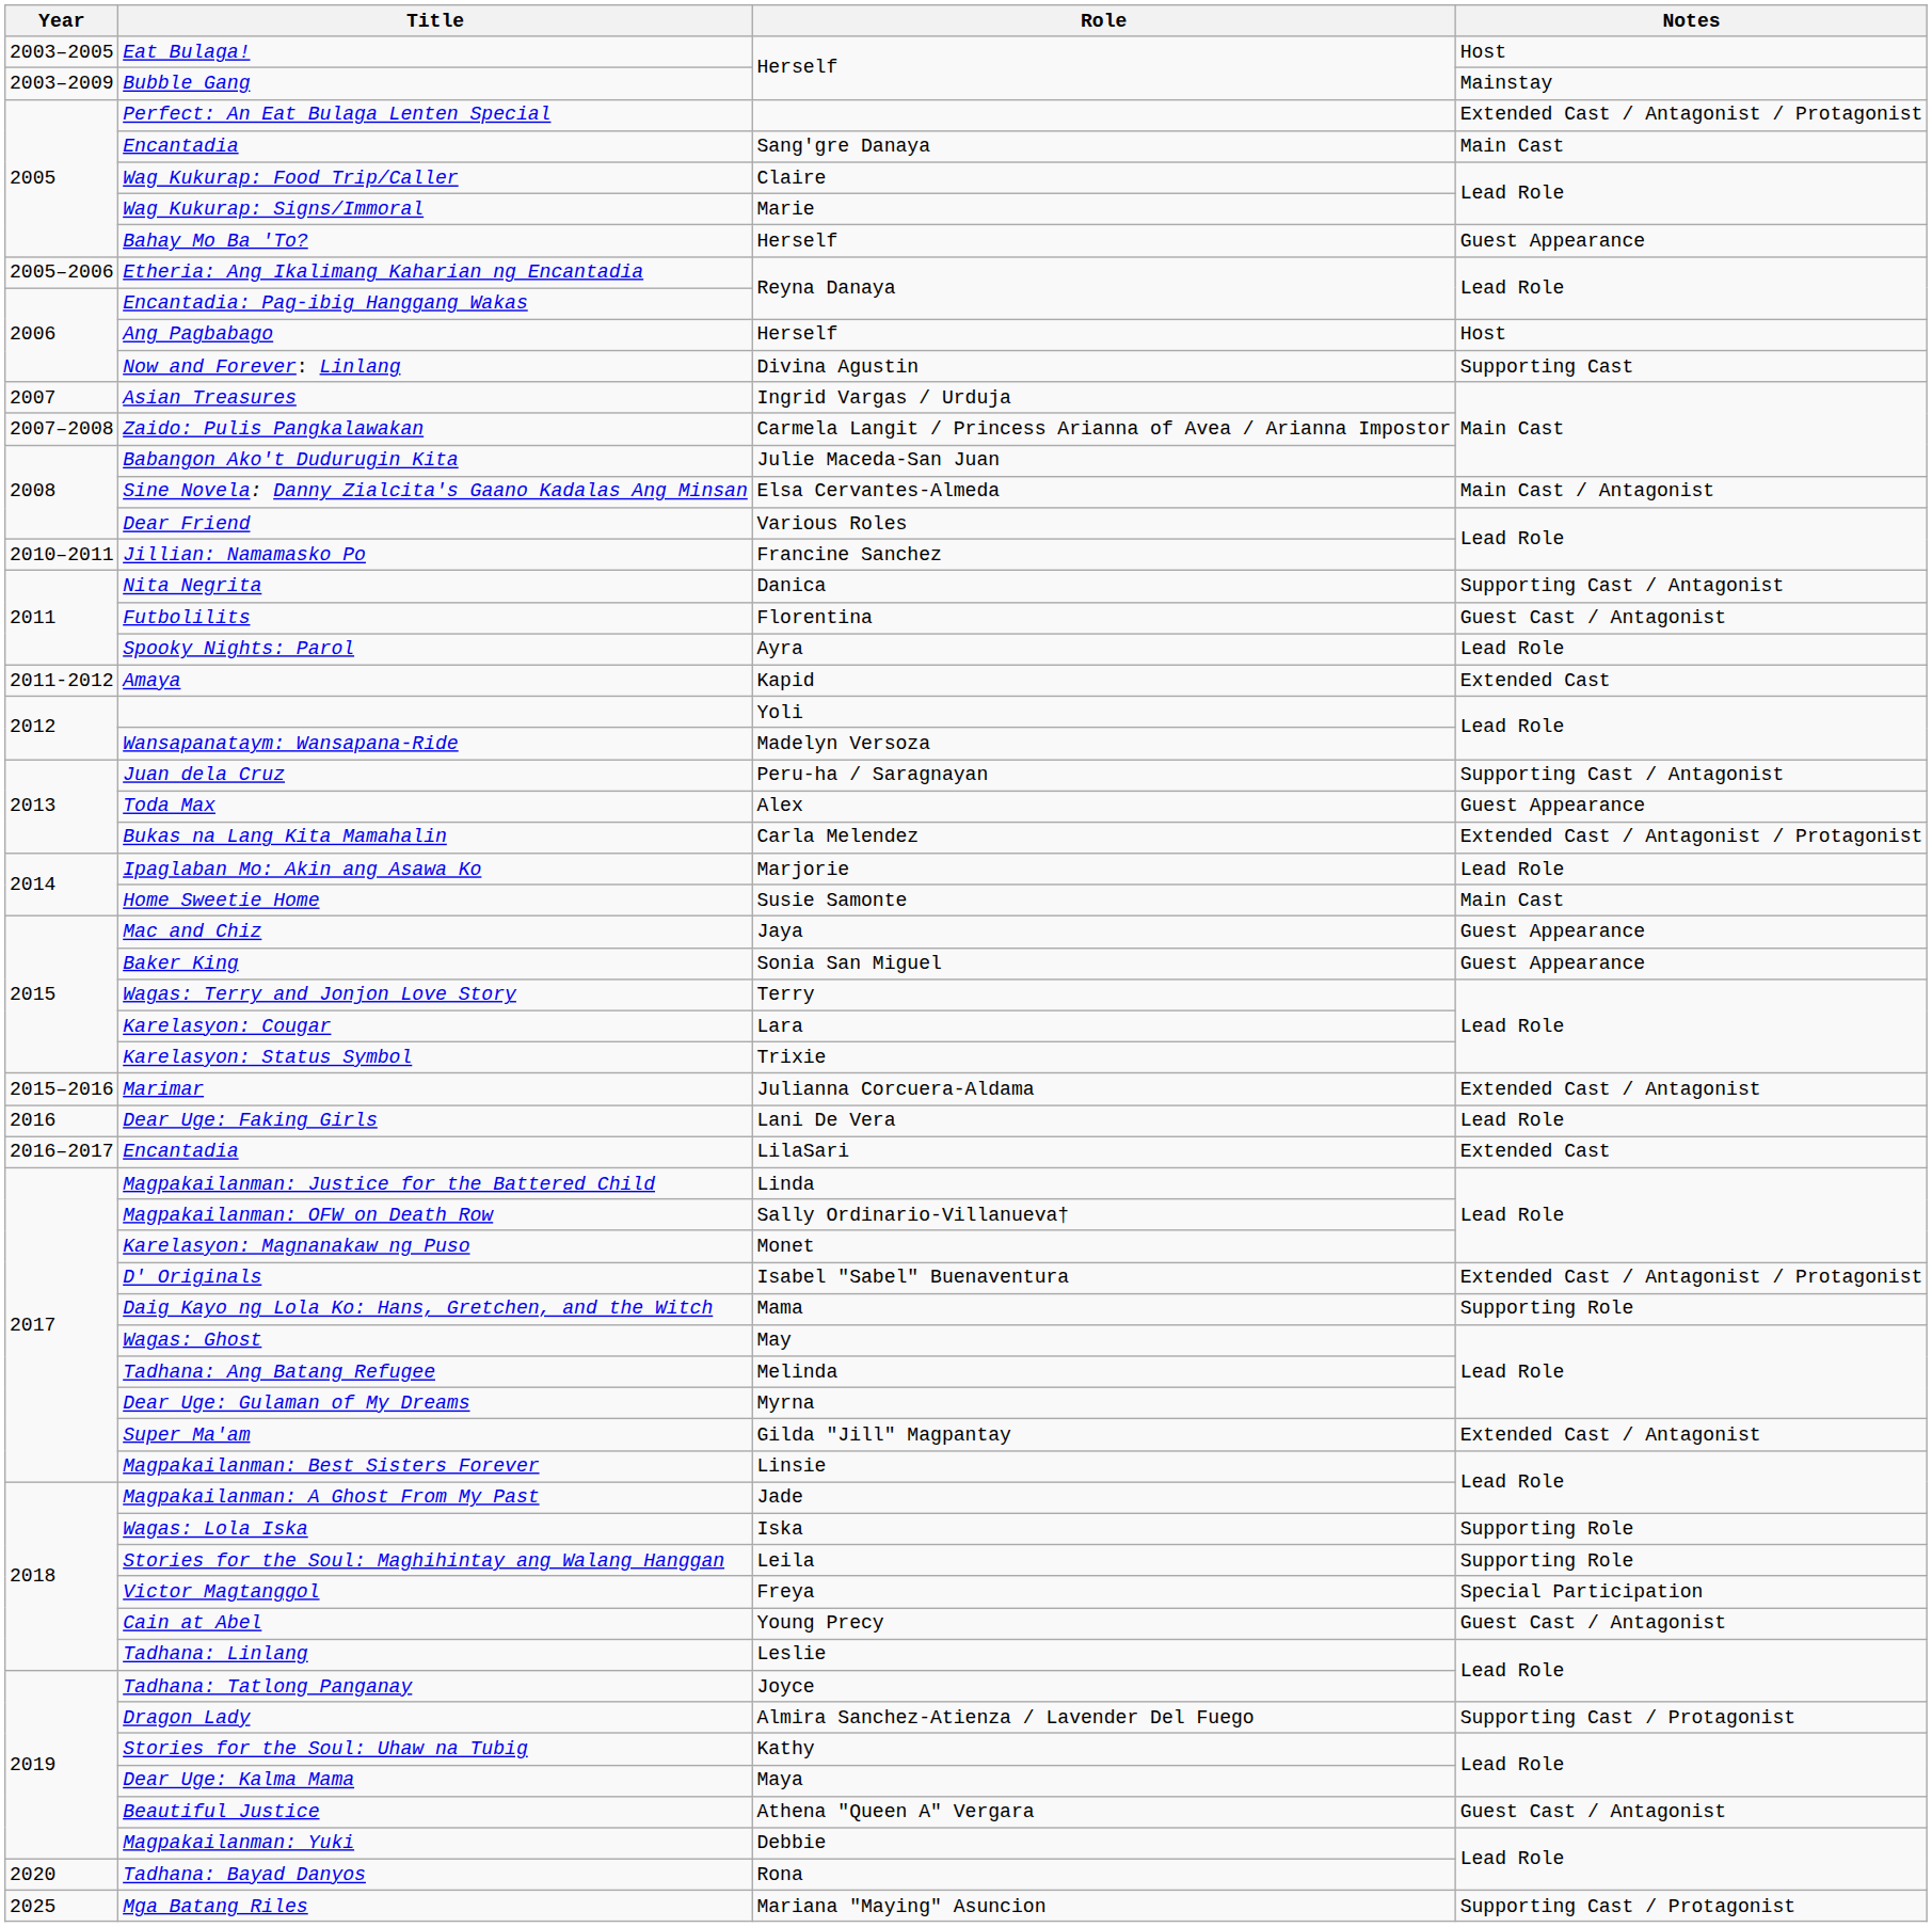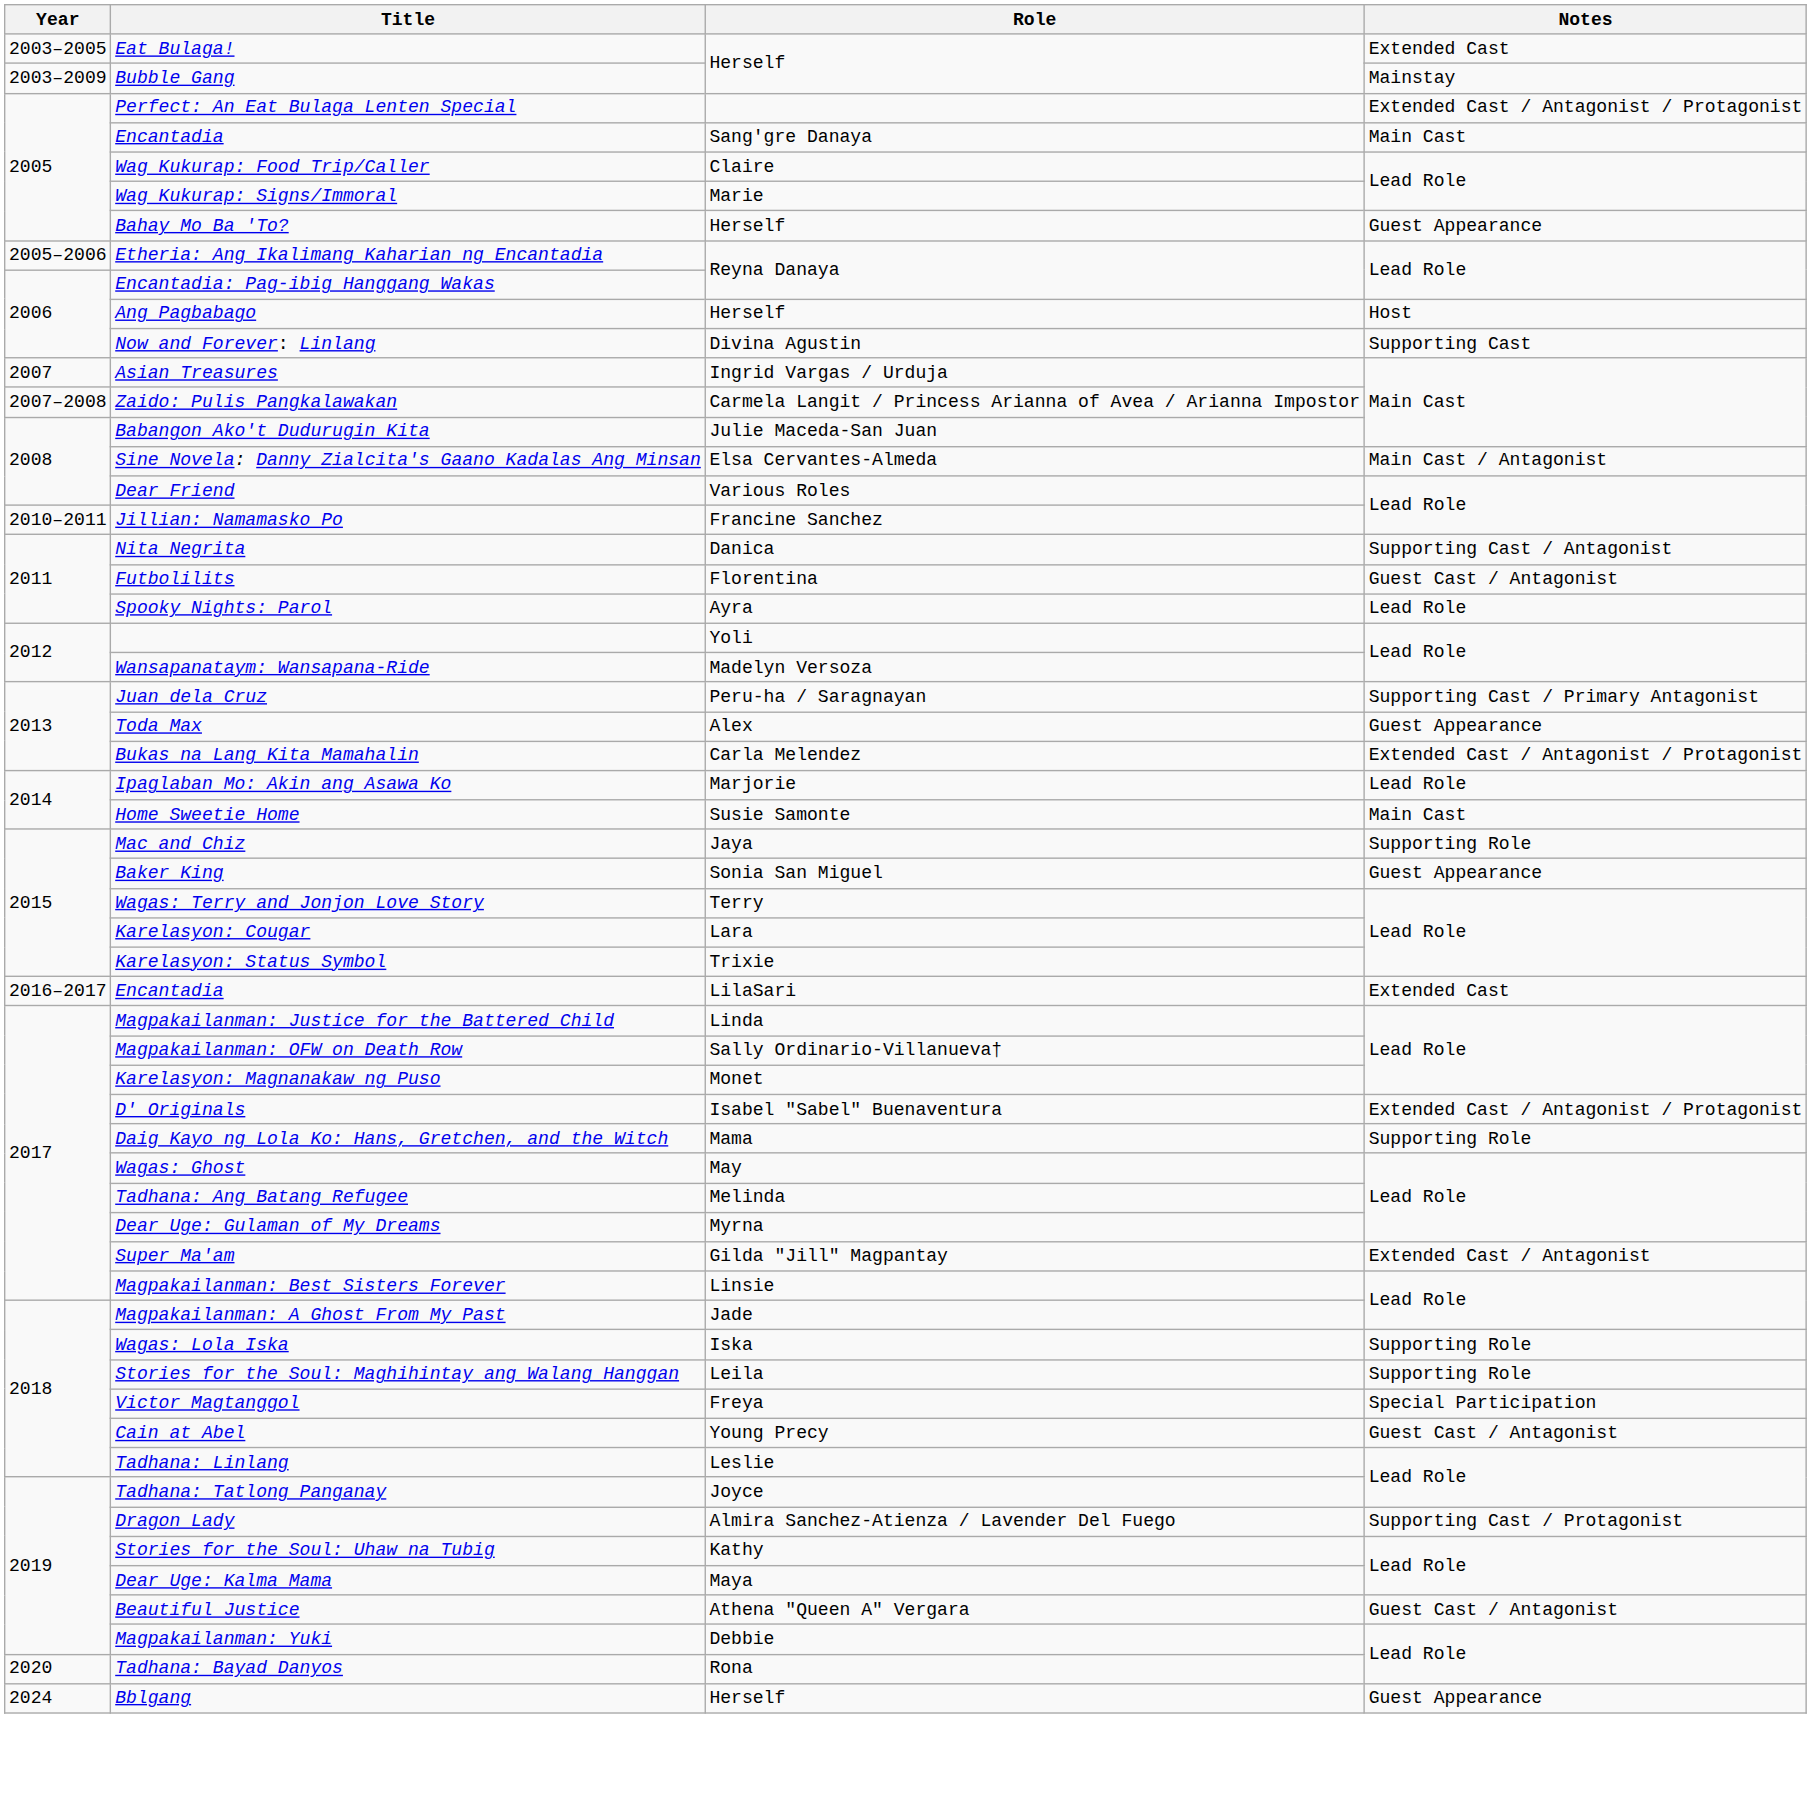 <table class="wikitable sortable">
 <tr>
 <th>Year</th>
 <th>Title</th>
 <th>Role</th>
 <th>Notes</th>
 </tr>
 <tr>
 <td>2003–2005</td>
 <td><em><a href='#'>Eat Bulaga!</a></em></td>
 <td rowspan=2>Herself</td>
-<td>Host</td>
+<td>Extended Cast</td>
 </tr>
 <tr>
 <td>2003–2009</td>
 <td><em><a href='#'>Bubble Gang</a></em></td>
 <td>Mainstay</td>
 </tr>
 <tr>
 <td rowspan=5>2005</td>
 <td><em><a href='#'>Perfect: An Eat Bulaga Lenten Special</a></em></td>
 <td></td>
 <td>Extended Cast / Antagonist / Protagonist</td>
 </tr>
 <tr>
 <td><em><a href='#'>Encantadia</a></em></td>
 <td>Sang'gre Danaya</td>
 <td>Main Cast</td>
 </tr>
 <tr>
 <td><em><a href='#'>Wag Kukurap: Food Trip/Caller</a></em></td>
 <td>Claire</td>
 <td rowspan=2>Lead Role</td>
 </tr>
 <tr>
 <td><em><a href='#'>Wag Kukurap: Signs/Immoral</a></em></td>
 <td>Marie</td>
 </tr>
 <tr>
 <td><em><a href='#'>Bahay Mo Ba 'To?</a></em></td>
 <td>Herself</td>
 <td>Guest Appearance</td>
 </tr>
 <tr>
 <td>2005–2006</td>
 <td><em><a href='#'>Etheria: Ang Ikalimang Kaharian ng Encantadia</a></em></td>
 <td rowspan="2">Reyna Danaya</td>
 <td rowspan=2>Lead Role</td>
 </tr>
 <tr>
 <td rowspan=3>2006</td>
 <td><em><a href='#'>Encantadia: Pag-ibig Hanggang Wakas</a></em></td>
 </tr>
 <tr>
 <td><em><a href='#'>Ang Pagbabago</a></em></td>
 <td>Herself</td>
 <td>Host</td>
 </tr>
 <tr>
 <td><em><a href='#'>Now and Forever</a></em>: <em><a href='#'>Linlang</a></em></td>
 <td>Divina Agustin</td>
 <td>Supporting Cast</td>
 </tr>
 <tr>
 <td>2007</td>
 <td><em><a href='#'>Asian Treasures</a></em></td>
 <td>Ingrid Vargas / Urduja</td>
 <td rowspan="3">Main Cast</td>
 </tr>
 <tr>
 <td>2007–2008</td>
 <td><em><a href='#'>Zaido: Pulis Pangkalawakan</a></em></td>
 <td>Carmela Langit / Princess Arianna of Avea / Arianna Impostor</td>
 </tr>
 <tr>
 <td rowspan=3>2008</td>
 <td><em><a href='#'>Babangon Ako't Dudurugin Kita</a></em></td>
 <td>Julie Maceda-San Juan</td>
 </tr>
 <tr>
 <td><em><a href='#'>Sine Novela</a>: <a href='#'>Danny Zialcita's Gaano Kadalas Ang Minsan</a></em></td>
 <td>Elsa Cervantes-Almeda</td>
 <td>Main Cast / Antagonist</td>
 </tr>
 <tr>
 <td><em><a href='#'>Dear Friend</a></em></td>
 <td>Various Roles</td>
 <td rowspan=2>Lead Role</td>
 </tr>
 <tr>
 <td>2010–2011</td>
 <td><em><a href='#'>Jillian: Namamasko Po</a></em></td>
 <td>Francine Sanchez</td>
 </tr>
 <tr>
 <td rowspan=3>2011</td>
 <td><em><a href='#'>Nita Negrita</a></em></td>
 <td>Danica</td>
 <td>Supporting Cast / Antagonist</td>
 </tr>
 <tr>
 <td><em><a href='#'>Futbolilits</a></em></td>
 <td>Florentina</td>
 <td>Guest Cast / Antagonist</td>
 </tr>
 <tr>
 <td><em><a href='#'>Spooky Nights: Parol</a></em></td>
 <td>Ayra</td>
 <td>Lead Role</td>
 </tr>
 <tr>
-<td>2011-2012</td>
-<td><em><a href='#'>Amaya</a></em></td>
-<td>Kapid</td>
-<td>Extended Cast</td>
-</tr>
-<tr>
 <td rowspan="2">2012</td>
 <td></td>
 <td>Yoli</td>
 <td rowspan="2">Lead Role</td>
 </tr>
 <tr>
 <td><em><a href='#'>Wansapanataym: Wansapana-Ride</a></em></td>
 <td>Madelyn Versoza</td>
 </tr>
 <tr>
 <td rowspan="3">2013</td>
 <td><em><a href='#'>Juan dela Cruz</a></em></td>
 <td>Peru-ha / Saragnayan</td>
-<td>Supporting Cast / Antagonist</td>
+<td>Supporting Cast / Primary Antagonist</td>
 </tr>
 <tr>
 <td><em><a href='#'>Toda Max</a></em></td>
 <td>Alex</td>
 <td>Guest Appearance</td>
 </tr>
 <tr>
 <td><em><a href='#'>Bukas na Lang Kita Mamahalin</a></em></td>
 <td>Carla Melendez</td>
 <td>Extended Cast / Antagonist / Protagonist</td>
 </tr>
 <tr>
 <td rowspan="2">2014</td>
 <td><em><a href='#'>Ipaglaban Mo: Akin ang Asawa Ko</a></em></td>
 <td>Marjorie</td>
 <td>Lead Role</td>
 </tr>
 <tr>
 <td><em><a href='#'>Home Sweetie Home</a></em></td>
 <td>Susie Samonte</td>
 <td>Main Cast</td>
 </tr>
 <tr>
 <td rowspan=5>2015</td>
 <td><em><a href='#'>Mac and Chiz</a></em></td>
 <td>Jaya</td>
-<td>Guest Appearance</td>
+<td>Supporting Role</td>
 </tr>
 <tr>
 <td><em><a href='#'>Baker King</a></em></td>
 <td>Sonia San Miguel</td>
 <td>Guest Appearance</td>
 </tr>
 <tr>
 <td><em><a href='#'>Wagas: Terry and Jonjon Love Story</a></em></td>
 <td>Terry</td>
 <td rowspan="3">Lead Role</td>
 </tr>
 <tr>
 <td><em><a href='#'>Karelasyon: Cougar</a></em></td>
 <td>Lara</td>
 </tr>
 <tr>
 <td><em><a href='#'>Karelasyon: Status Symbol</a></em></td>
 <td>Trixie</td>
-</tr>
-<tr>
-<td>2015–2016</td>
-<td><em><a href='#'>Marimar</a></em></td>
-<td>Julianna Corcuera-Aldama</td>
-<td>Extended Cast / Antagonist</td>
-</tr>
-<tr>
-<td>2016</td>
-<td><em><a href='#'>Dear Uge: Faking Girls</a></em></td>
-<td>Lani De Vera</td>
-<td>Lead Role</td>
 </tr>
 <tr>
 <td>2016–2017</td>
 <td><em><a href='#'>Encantadia</a></em></td>
 <td>LilaSari</td>
 <td>Extended Cast</td>
 </tr>
 <tr>
 <td rowspan=10>2017</td>
 <td><em><a href='#'>Magpakailanman: Justice for the Battered Child</a></em></td>
 <td>Linda</td>
 <td rowspan="3">Lead Role</td>
 </tr>
 <tr>
 <td><em><a href='#'>Magpakailanman: OFW on Death Row</a></em></td>
 <td>Sally Ordinario-Villanueva†</td>
 </tr>
 <tr>
 <td><em><a href='#'>Karelasyon: Magnanakaw ng Puso</a></em></td>
 <td>Monet</td>
 </tr>
 <tr>
 <td><em><a href='#'>D' Originals</a></em></td>
 <td>Isabel "Sabel" Buenaventura</td>
 <td>Extended Cast / Antagonist / Protagonist</td>
 </tr>
 <tr>
 <td><em><a href='#'>Daig Kayo ng Lola Ko: Hans, Gretchen, and the Witch</a></em></td>
 <td>Mama</td>
 <td>Supporting Role</td>
 </tr>
 <tr>
 <td><em><a href='#'>Wagas: Ghost</a></em></td>
 <td>May</td>
 <td rowspan="3">Lead Role</td>
 </tr>
 <tr>
 <td><em><a href='#'>Tadhana: Ang Batang Refugee</a></em></td>
 <td>Melinda</td>
 </tr>
 <tr>
 <td><em><a href='#'>Dear Uge: Gulaman of My Dreams</a></em></td>
 <td>Myrna</td>
 </tr>
 <tr>
 <td><em><a href='#'>Super Ma'am</a></em></td>
 <td>Gilda "Jill" Magpantay</td>
 <td>Extended Cast / Antagonist</td>
 </tr>
 <tr>
 <td><em><a href='#'>Magpakailanman: Best Sisters Forever</a></em></td>
 <td>Linsie</td>
 <td rowspan=2>Lead Role</td>
 </tr>
 <tr>
 <td rowspan=6>2018</td>
 <td><em><a href='#'>Magpakailanman: A Ghost From My Past</a></em></td>
 <td>Jade</td>
 </tr>
 <tr>
 <td><em><a href='#'>Wagas: Lola Iska</a></em></td>
 <td>Iska</td>
 <td>Supporting Role</td>
 </tr>
 <tr>
 <td><em><a href='#'>Stories for the Soul: Maghihintay ang Walang Hanggan</a></em></td>
 <td>Leila</td>
 <td>Supporting Role</td>
 </tr>
 <tr>
 <td><em><a href='#'>Victor Magtanggol</a></em></td>
 <td>Freya</td>
 <td>Special Participation</td>
 </tr>
 <tr>
 <td><em><a href='#'>Cain at Abel</a></em></td>
 <td>Young Precy</td>
 <td>Guest Cast / Antagonist</td>
 </tr>
 <tr>
 <td><em><a href='#'>Tadhana: Linlang</a></em></td>
 <td>Leslie</td>
 <td rowspan=2>Lead Role</td>
 </tr>
 <tr>
 <td rowspan="6">2019</td>
 <td><em><a href='#'>Tadhana: Tatlong Panganay</a></em></td>
 <td>Joyce</td>
 </tr>
 <tr>
 <td><em><a href='#'>Dragon Lady</a></em></td>
 <td>Almira Sanchez-Atienza / Lavender Del Fuego</td>
 <td>Supporting Cast / Protagonist</td>
 </tr>
 <tr>
 <td><em><a href='#'>Stories for the Soul: Uhaw na Tubig</a></em></td>
 <td>Kathy</td>
 <td rowspan=2>Lead Role</td>
 </tr>
 <tr>
 <td><em><a href='#'>Dear Uge: Kalma Mama</a></em></td>
 <td>Maya</td>
 </tr>
 <tr>
 <td><em><a href='#'>Beautiful Justice</a></em></td>
 <td>Athena "Queen A" Vergara</td>
 <td>Guest Cast / Antagonist</td>
 </tr>
 <tr>
 <td><em><a href='#'>Magpakailanman: Yuki</a></em></td>
 <td>Debbie</td>
 <td rowspan=2>Lead Role</td>
 </tr>
 <tr>
 <td>2020</td>
 <td><em><a href='#'>Tadhana: Bayad Danyos</a></em></td>
 <td>Rona</td>
 </tr>
 <tr>
-<td>2025</td>
-<td><em><a href='#'>Mga Batang Riles</a></em></td>
-<td>Mariana "Maying" Asuncion</td>
-<td>Supporting Cast / Protagonist</td>
+<td>2024</td>
+<td><em><a href='#'>Bblgang</a></em></td>
+<td>Herself</td>
+<td>Guest Appearance</td>
 </tr>
 </table>
